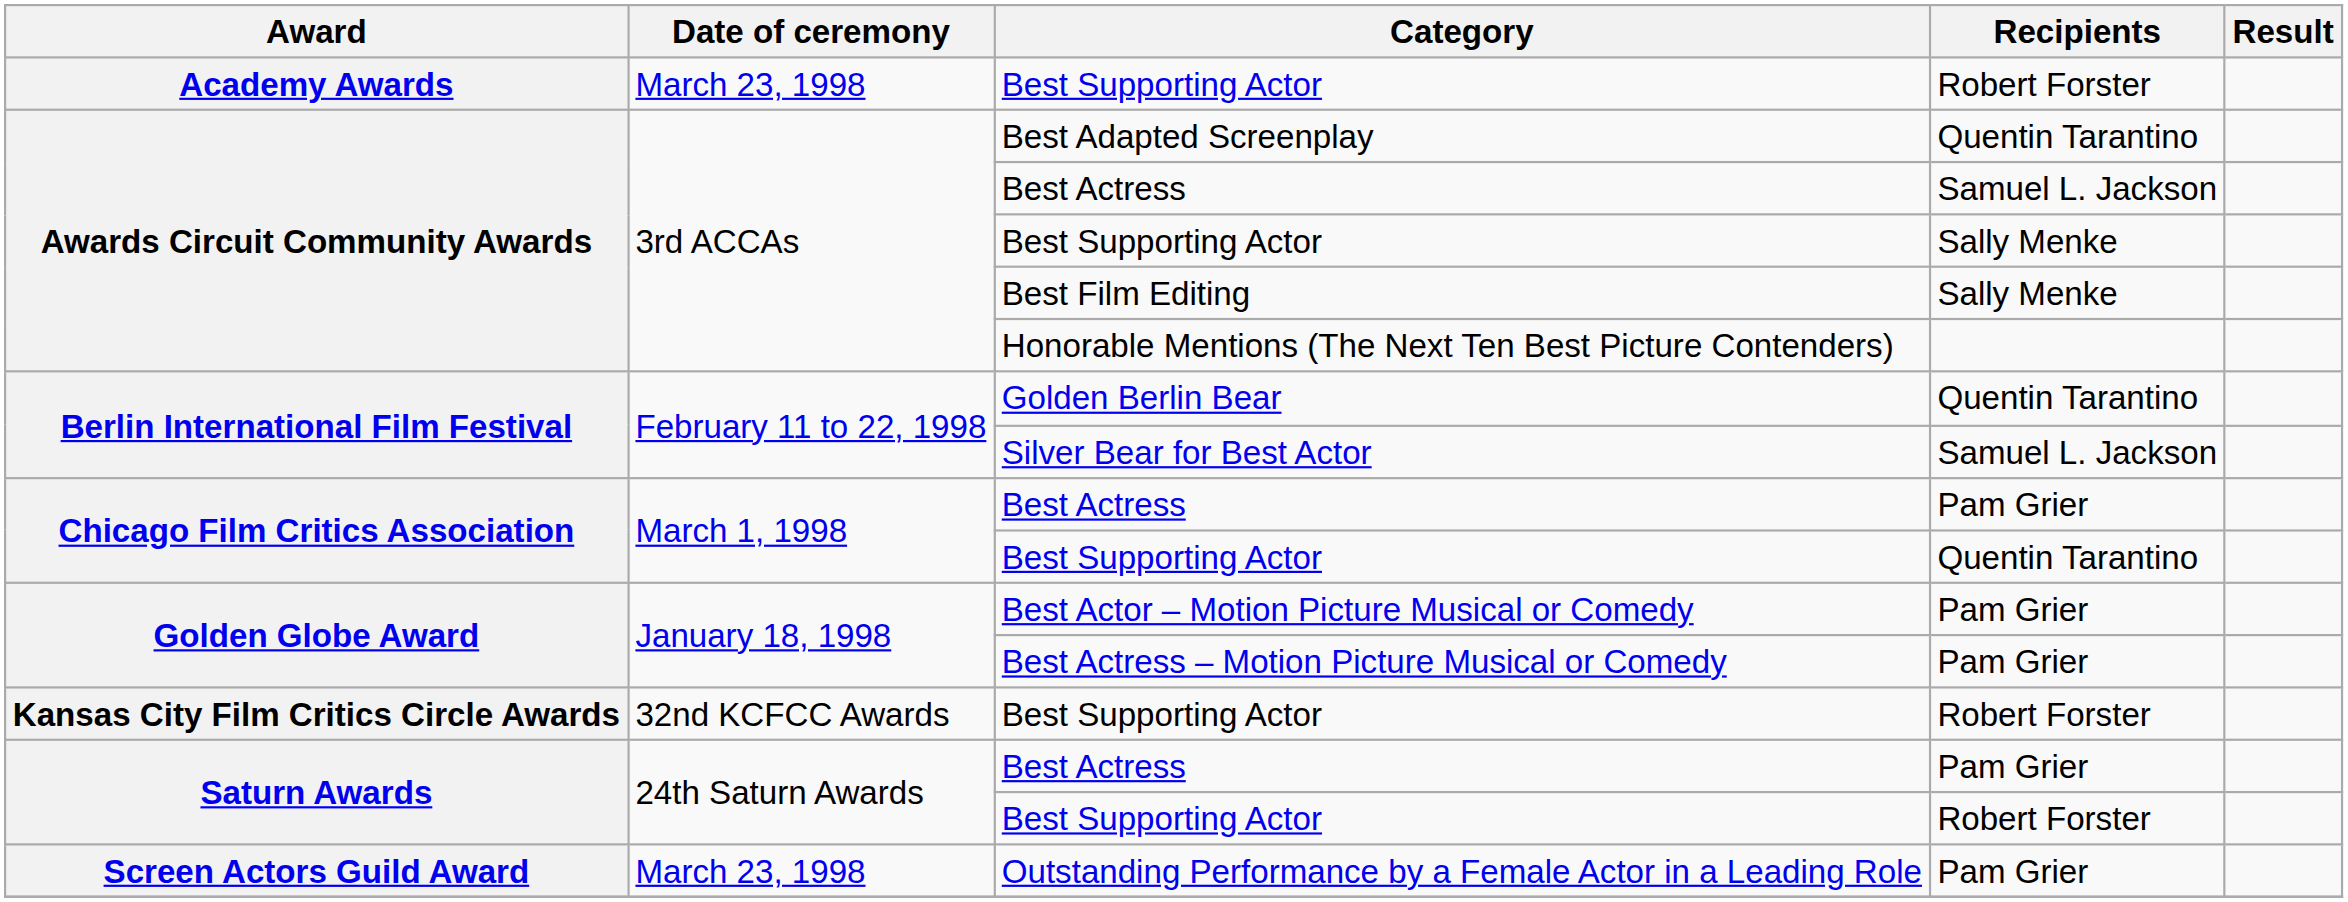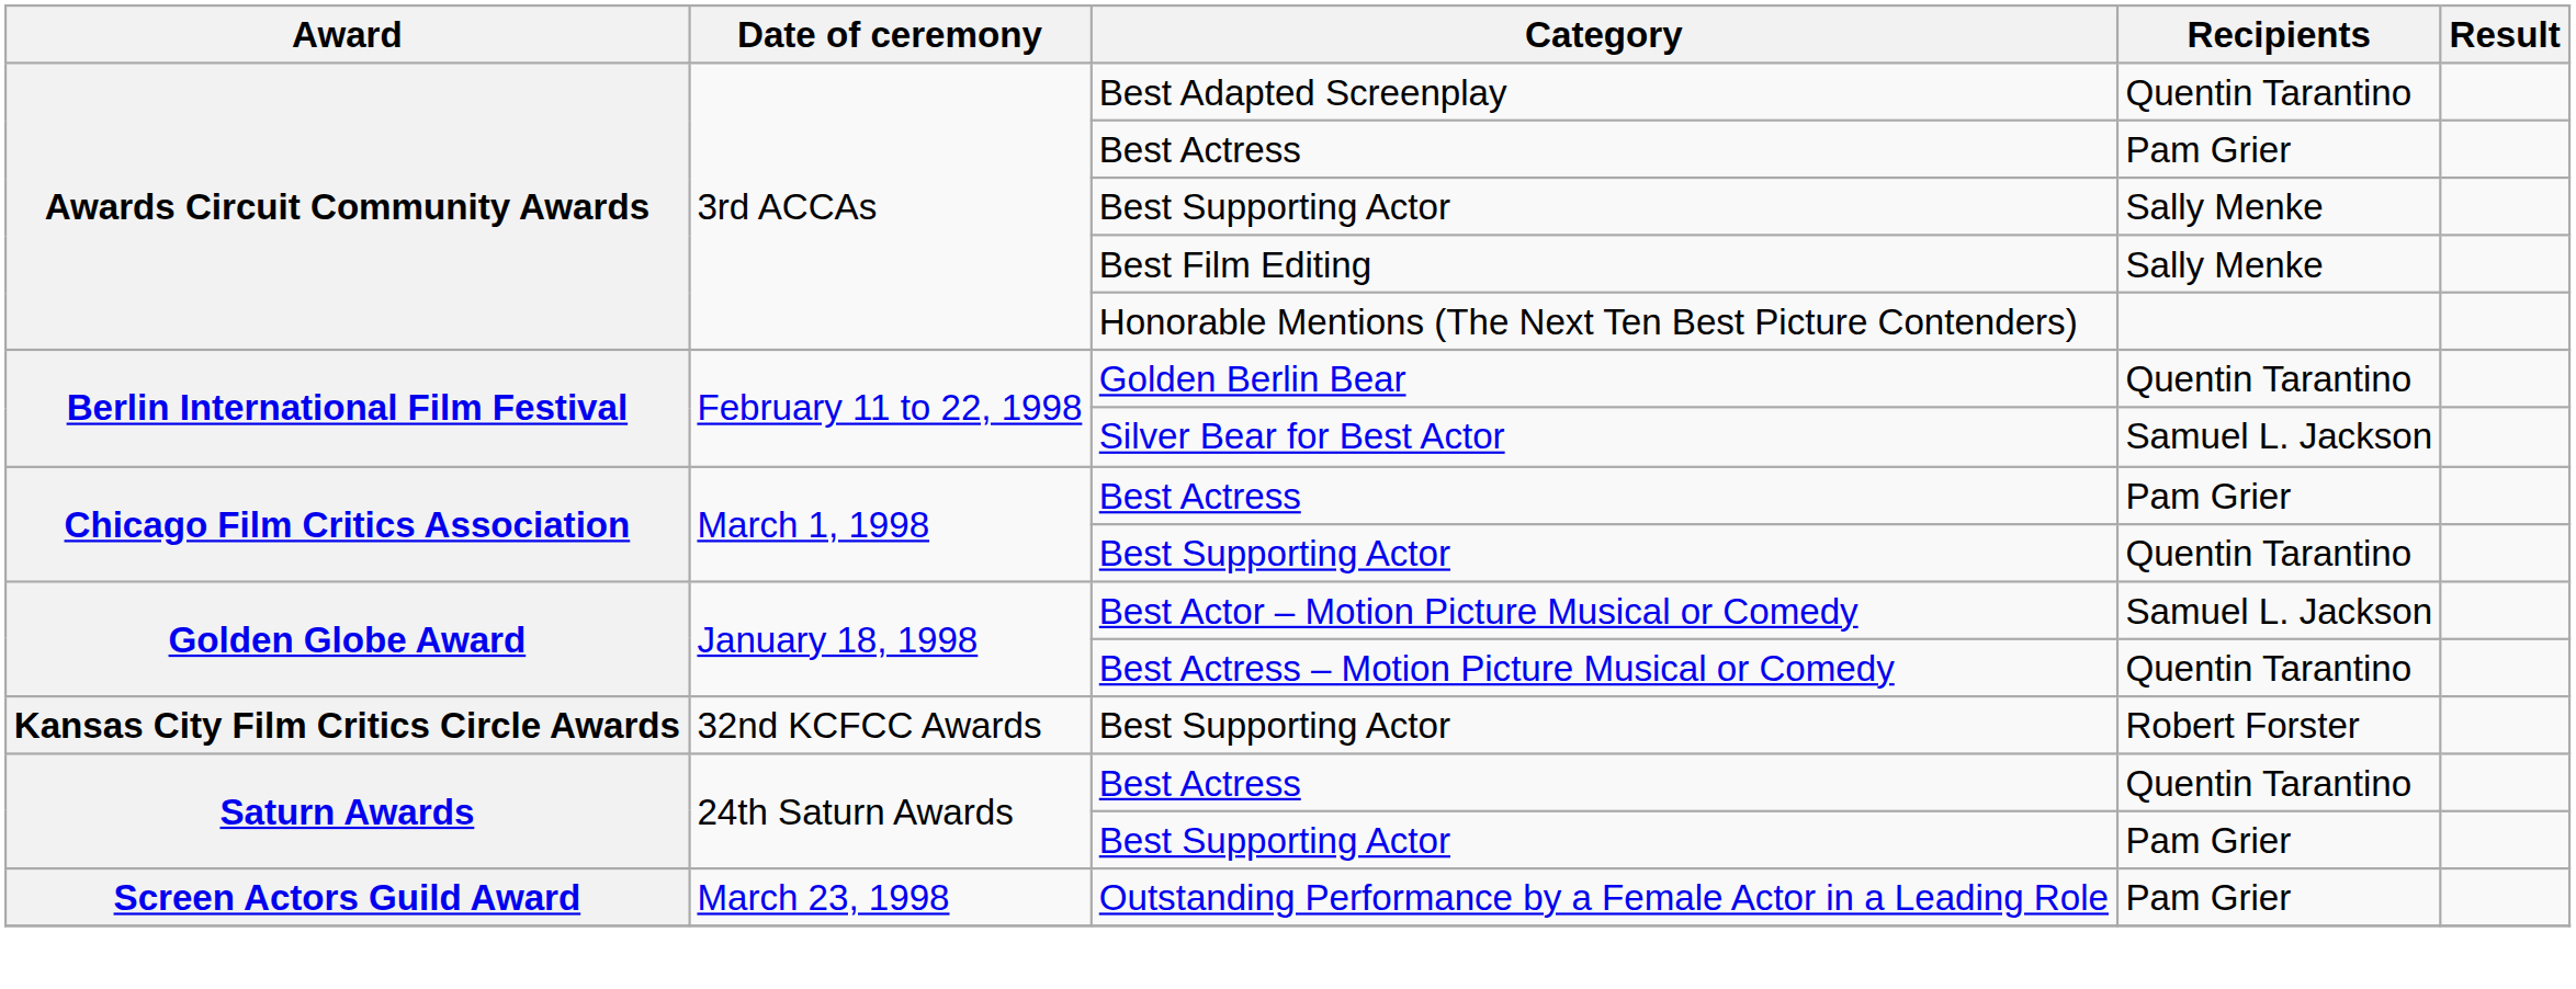 <table class="wikitable plainrowheaders" style="font-size: 95%;">
 <tr>
 <th scope="col">Award</th>
 <th scope="col">Date of ceremony</th>
 <th scope="col">Category</th>
 <th scope="col">Recipients</th>
 <th scope="col">Result</th>
-</tr>
-<tr>
-<th scope="row"><a href='#'>Academy Awards</a></th>
-<td><a href='#'>March 23, 1998</a></td>
-<td><a href='#'>Best Supporting Actor</a></td>
-<td>Robert Forster</td>
-<td></td>
 </tr>
 <tr>
 <th scope="row" rowspan="5">Awards Circuit Community Awards</th>
 <td rowspan="5">3rd ACCAs</td>
 <td>Best Adapted Screenplay</td>
 <td>Quentin Tarantino</td>
 <td></td>
 </tr>
 <tr>
 <td>Best Actress</td>
-<td>Samuel L. Jackson</td>
+<td>Pam Grier</td>
 <td></td>
 </tr>
 <tr>
 <td>Best Supporting Actor</td>
 <td>Sally Menke</td>
 <td></td>
 </tr>
 <tr>
 <td>Best Film Editing</td>
 <td>Sally Menke</td>
 <td></td>
 </tr>
 <tr>
 <td>Honorable Mentions (The Next Ten Best Picture Contenders)</td>
 <td></td>
 <td></td>
 </tr>
 <tr>
 <th scope="row" rowspan="2"><a href='#'>Berlin International Film Festival</a></th>
 <td rowspan="2"><a href='#'>February 11 to 22, 1998</a></td>
 <td><a href='#'>Golden Berlin Bear</a></td>
 <td>Quentin Tarantino</td>
 <td></td>
 </tr>
 <tr>
 <td><a href='#'>Silver Bear for Best Actor</a></td>
 <td>Samuel L. Jackson</td>
 <td></td>
 </tr>
 <tr>
 <th scope="row" rowspan="2"><a href='#'>Chicago Film Critics Association</a></th>
 <td rowspan="2"><a href='#'>March 1, 1998</a></td>
 <td><a href='#'>Best Actress</a></td>
 <td>Pam Grier</td>
 <td></td>
 </tr>
 <tr>
 <td><a href='#'>Best Supporting Actor</a></td>
 <td>Quentin Tarantino</td>
 <td></td>
 </tr>
 <tr>
 <th scope="row" rowspan="2"><a href='#'>Golden Globe Award</a></th>
 <td rowspan="2"><a href='#'>January 18, 1998</a></td>
 <td><a href='#'>Best Actor – Motion Picture Musical or Comedy</a></td>
-<td>Pam Grier</td>
+<td>Samuel L. Jackson</td>
 <td></td>
 </tr>
 <tr>
 <td><a href='#'>Best Actress – Motion Picture Musical or Comedy</a></td>
-<td>Pam Grier</td>
+<td>Quentin Tarantino</td>
 <td></td>
 </tr>
 <tr>
 <th scope="row">Kansas City Film Critics Circle Awards</th>
 <td>32nd KCFCC Awards</td>
 <td>Best Supporting Actor</td>
 <td>Robert Forster</td>
 <td></td>
 </tr>
 <tr>
 <th scope="row" rowspan="2"><a href='#'>Saturn Awards</a></th>
 <td rowspan="2">24th Saturn Awards</td>
 <td><a href='#'>Best Actress</a></td>
-<td>Pam Grier</td>
+<td>Quentin Tarantino</td>
 <td></td>
 </tr>
 <tr>
 <td><a href='#'>Best Supporting Actor</a></td>
-<td>Robert Forster</td>
+<td>Pam Grier</td>
 <td></td>
 </tr>
 <tr>
 <th scope="row"><a href='#'>Screen Actors Guild Award</a></th>
 <td><a href='#'>March 23, 1998</a></td>
 <td><a href='#'>Outstanding Performance by a Female Actor in a Leading Role</a></td>
 <td>Pam Grier</td>
 <td></td>
 </tr>
 <tr>
 </tr>
 </table>
